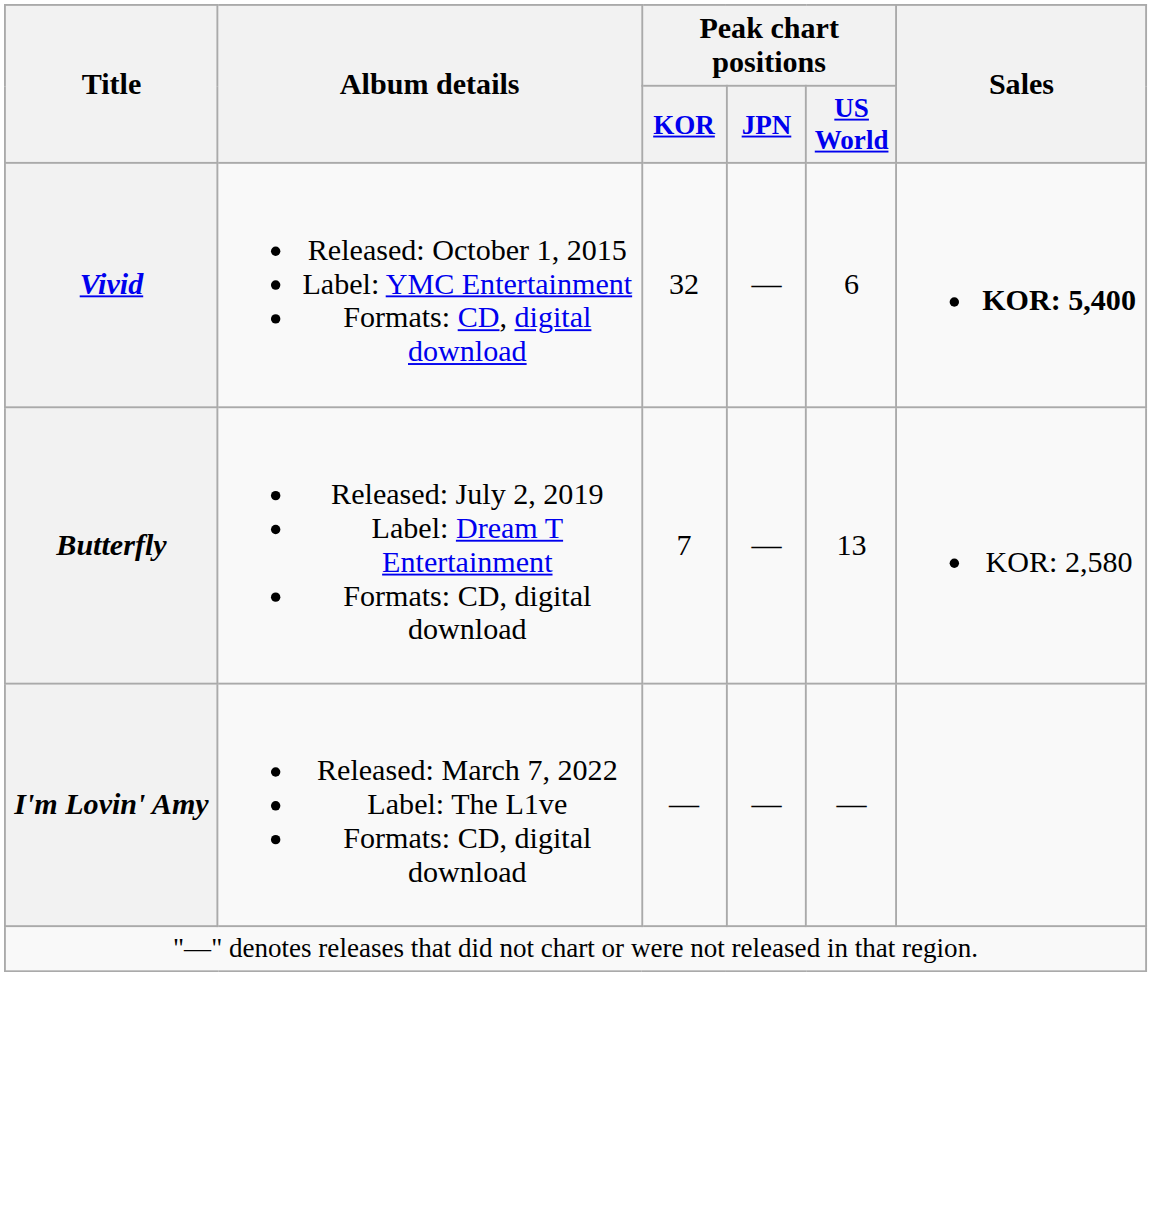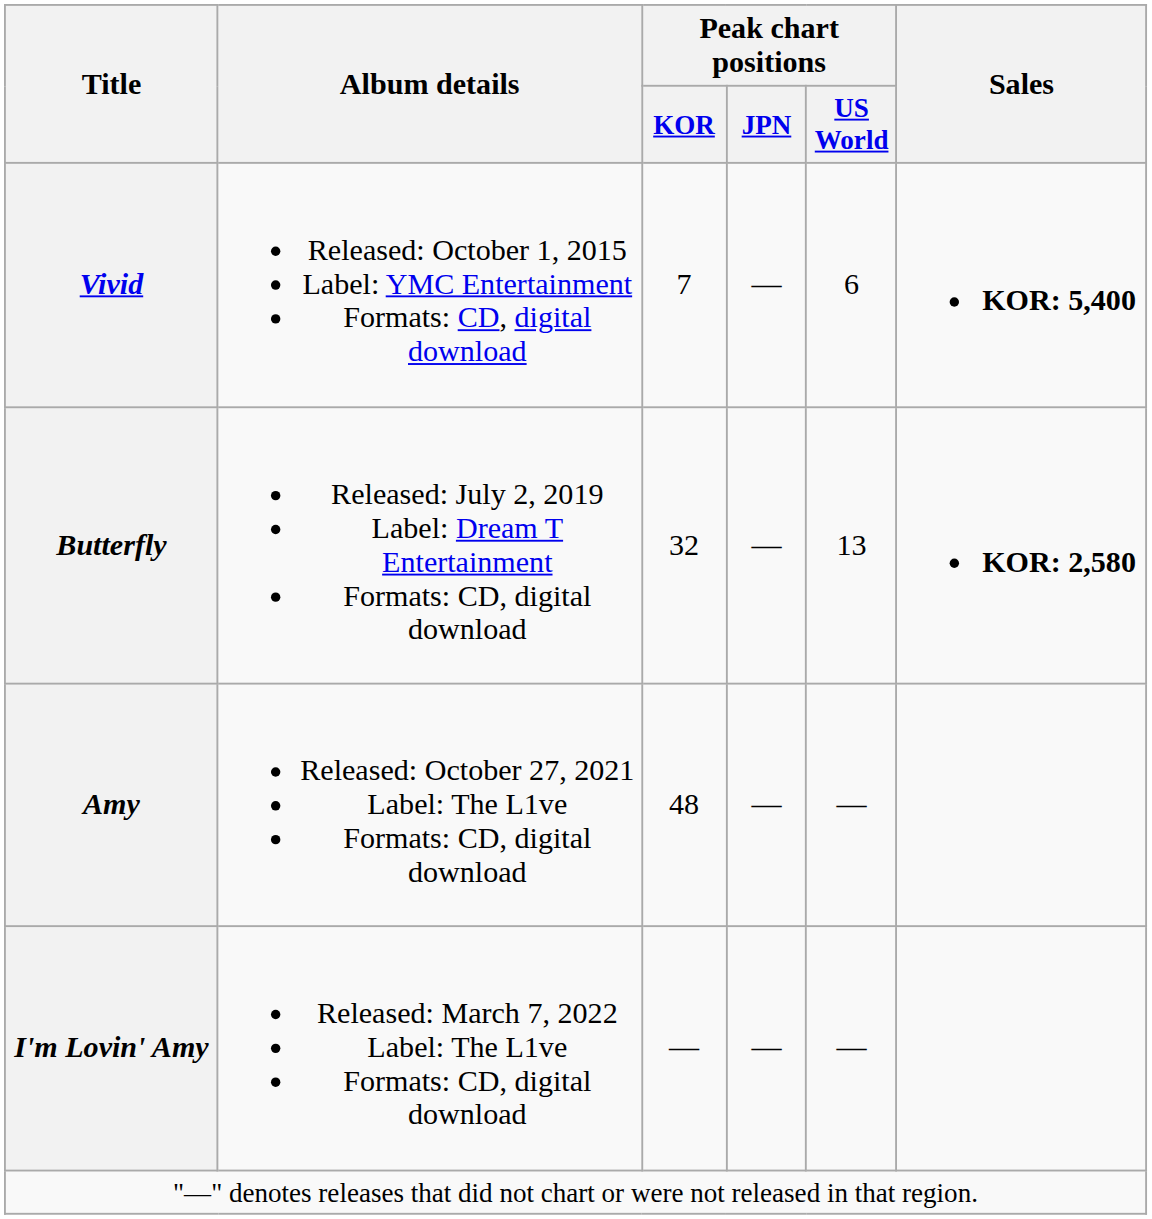 <table class="wikitable plainrowheaders" style="text-align:center;">
 <tr>
 <th scope="col" rowspan="2" style="width:9em;">Title</th>
 <th scope="col" rowspan="2" style="width:18em;">Album details</th>
 <th scope="col" colspan="3">Peak chart positions</th>
 <th scope="col" rowspan="2" style="width:10em;">Sales</th>
 </tr>
 <tr>
 <th scope="col" style="width:3em;font-size:90%;"><a href='#'>KOR</a><br></th>
 <th scope="col" style="width:3em;font-size:90%;"><a href='#'>JPN</a><br></th>
 <th scope="col" style="width:3em;font-size:90%;"><a href='#'>US<br>World</a><br></th>
 </tr>
 <tr>
 <th scope="row"><em><a href='#'>Vivid</a></em></th>
 <td><br><ul><li>Released: October 1, 2015 </li><li>Label: <a href='#'>YMC Entertainment</a></li><li>Formats: <a href='#'>CD</a>, <a href='#'>digital download</a></li></ul></td>
-<td>32</td>
+<td>7</td>
 <td>—</td>
 <td>6</td>
 <td><strong><br><ul><li>KOR: 5,400</li></ul></strong></td>
 </tr>
 <tr>
 <th scope="row"><em>Butterfly</em></th>
 <td><br><ul><li>Released: July 2, 2019 </li><li>Label: <a href='#'>Dream T Entertainment</a></li><li>Formats: CD, digital download</li></ul></td>
-<td>7</td>
+<td>32</td>
 <td>—</td>
 <td>13</td>
-<td><br><ul><li>KOR: 2,580</li></ul></td>
+<td><strong><br><ul><li>KOR: 2,580</li></ul></strong></td>
+</tr>
+<tr>
+<th scope="row"><em>Amy</em></th>
+<td><br><ul><li>Released: October 27, 2021 </li><li>Label: The L1ve</li><li>Formats: CD, digital download</li></ul></td>
+<td>48</td>
+<td>—</td>
+<td>—</td>
+<td></td>
 </tr>
 <tr>
 <th scope="row"><em>I'm Lovin' Amy</em></th>
 <td><br><ul><li>Released: March 7, 2022 </li><li>Label: The L1ve</li><li>Formats: CD, digital download</li></ul></td>
 <td>—</td>
 <td>—</td>
 <td>—</td>
 <td></td>
 </tr>
 <tr>
 <td colspan="6" style="font-size:90%">"—" denotes releases that did not chart or were not released in that region.</td>
 </tr>
 </table>
